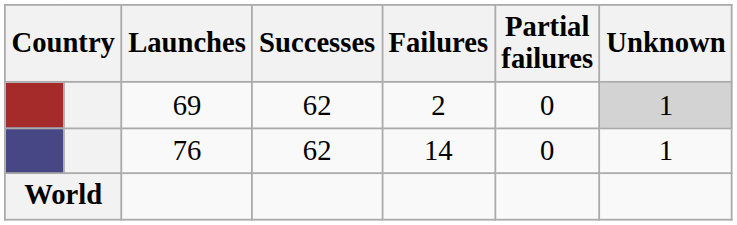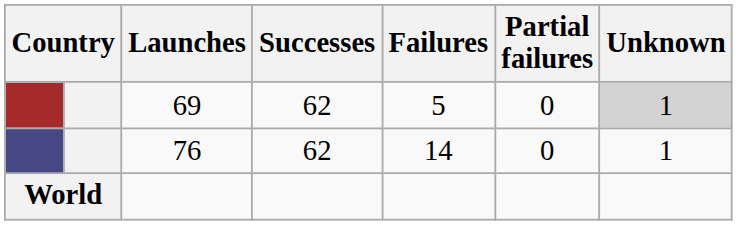 <table class="wikitable sortable" style="text-align:center;">
 <tr>
 <th scope=col colspan=2>Country</th>
 <th scope=col>Launches</th>
 <th scope=col>Successes</th>
 <th scope=col>Failures</th>
 <th scope=col>Partial<br>failures</th>
 <th scope=col>Unknown</th>
 </tr>
 <tr>
 <th scope=row style="background:brown;"></th>
 <th style="text-align:left;"></th>
 <td>69</td>
 <td>62</td>
-<td>2</td>
+<td>5</td>
 <td>0</td>
 <td style="background: lightgrey;">1</td>
 </tr>
 <tr>
 <th scope=row style="background:#484785;"></th>
 <th style="text-align:left;"></th>
 <td>76</td>
 <td>62</td>
 <td>14</td>
 <td>0</td>
 <td>1</td>
 </tr>
 <tr>
 <th colspan="2">World</th>
 <td></td>
 <td></td>
 <td></td>
 <td></td>
 <td></td>
 </tr>
 </table>
